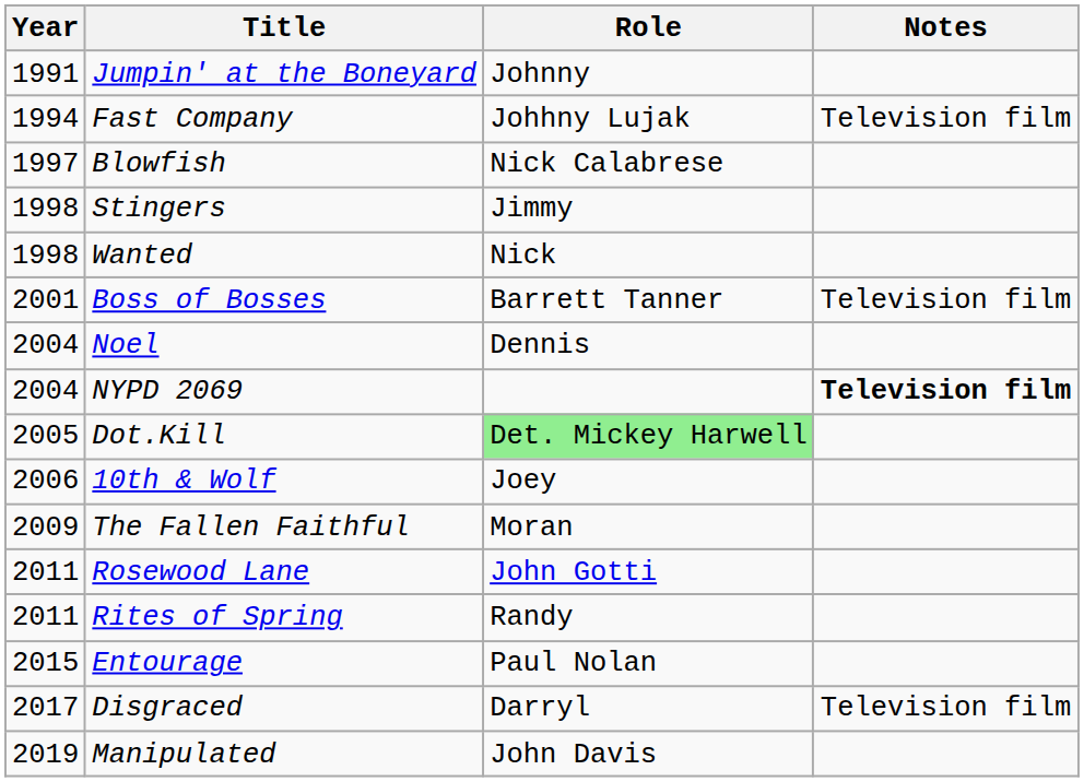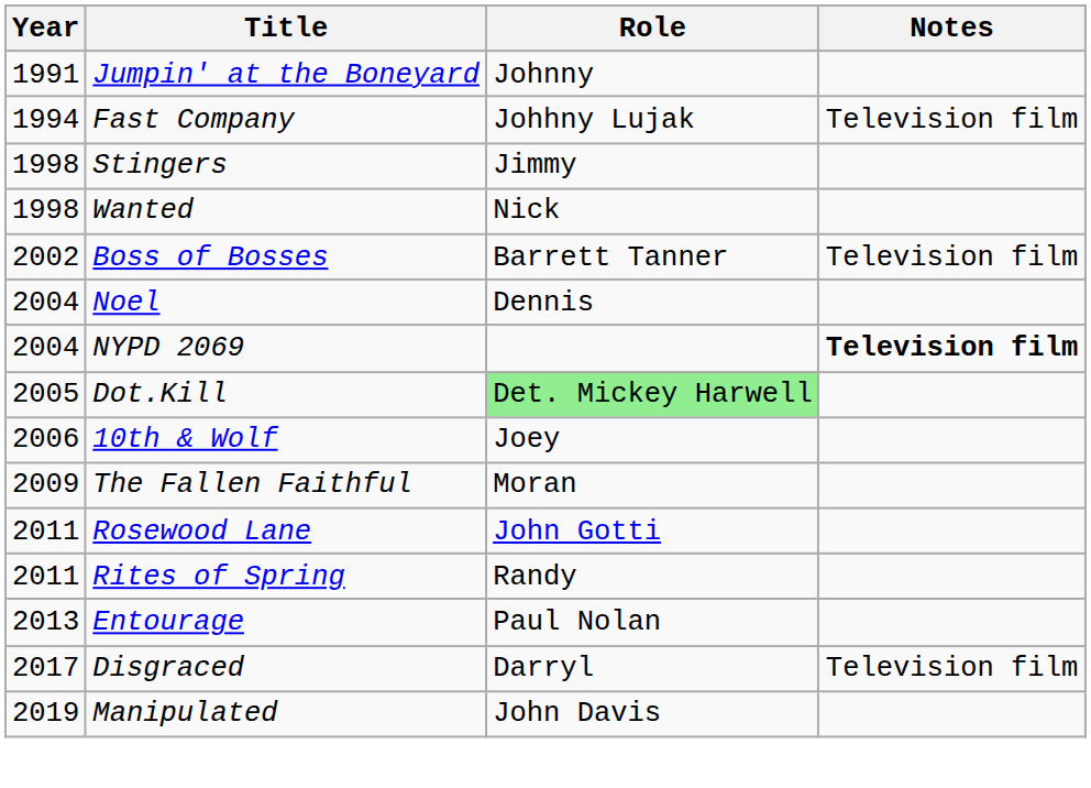 <table class="wikitable sortable">
 <tr>
 <th>Year</th>
 <th>Title</th>
 <th>Role</th>
 <th class="unsortable">Notes</th>
 </tr>
 <tr>
 <td>1991</td>
 <td><em><a href='#'>Jumpin' at the Boneyard</a></em></td>
 <td>Johnny</td>
 <td></td>
 </tr>
 <tr>
 <td>1994</td>
 <td><em>Fast Company</em></td>
 <td>Johhny Lujak</td>
 <td>Television film</td>
 </tr>
 <tr>
-<td>1997</td>
-<td><em>Blowfish</em></td>
-<td>Nick Calabrese</td>
-<td></td>
-</tr>
-<tr>
 <td>1998</td>
 <td><em>Stingers </em></td>
 <td>Jimmy</td>
 <td></td>
 </tr>
 <tr>
 <td>1998</td>
 <td><em>Wanted </em></td>
 <td>Nick</td>
 <td></td>
 </tr>
 <tr>
-<td>2001</td>
+<td>2002</td>
 <td><em><a href='#'>Boss of Bosses</a></em></td>
 <td>Barrett Tanner</td>
 <td>Television film</td>
 </tr>
 <tr>
 <td>2004</td>
 <td><em><a href='#'>Noel</a></em></td>
 <td>Dennis</td>
 <td></td>
 </tr>
 <tr>
 <td>2004</td>
 <td><em>NYPD 2069</em></td>
 <td></td>
 <td><strong>Television film</strong></td>
 </tr>
 <tr>
 <td>2005</td>
 <td><em>Dot.Kill</em></td>
 <td style="background: lightgreen;">Det. Mickey Harwell</td>
 <td></td>
 </tr>
 <tr>
 <td>2006</td>
 <td><em><a href='#'>10th & Wolf</a></em></td>
 <td>Joey</td>
 <td></td>
 </tr>
 <tr>
 <td>2009</td>
 <td><em>The Fallen Faithful</em></td>
 <td>Moran</td>
 <td></td>
 </tr>
 <tr>
 <td>2011</td>
 <td><em><a href='#'>Rosewood Lane</a></em></td>
 <td><a href='#'>John Gotti</a></td>
 <td></td>
 </tr>
 <tr>
 <td>2011</td>
 <td><em><a href='#'>Rites of Spring</a></em></td>
 <td>Randy</td>
 <td></td>
 </tr>
 <tr>
-<td>2015</td>
+<td>2013</td>
 <td><em><a href='#'>Entourage</a></em></td>
 <td>Paul Nolan</td>
 <td></td>
 </tr>
 <tr>
 <td>2017</td>
 <td><em>Disgraced</em></td>
 <td>Darryl</td>
 <td>Television film</td>
 </tr>
 <tr>
 <td>2019</td>
 <td><em>Manipulated</em></td>
 <td>John Davis</td>
 <td></td>
 </tr>
 </table>
